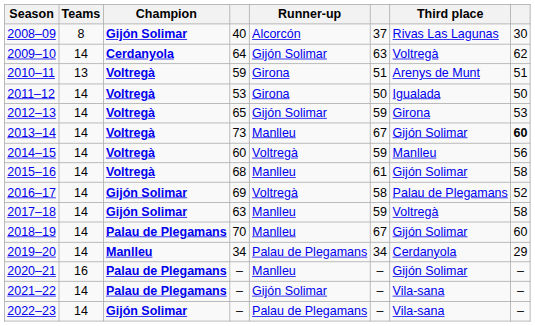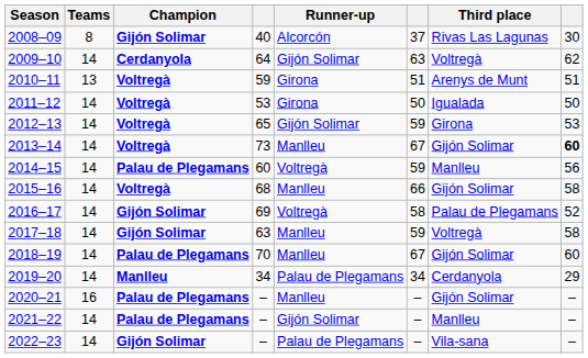 <table class="wikitable">
 <tr>
 <th>Season</th>
 <th>Teams</th>
 <th>Champion</th>
 <th></th>
 <th>Runner-up</th>
 <th></th>
 <th>Third place</th>
 <th></th>
 </tr>
 <tr>
 <td><a href='#'>2008–09</a></td>
 <td align=center>8</td>
 <td><strong><a href='#'>Gijón Solimar</a></strong></td>
 <td align=center>40</td>
 <td><a href='#'>Alcorcón</a></td>
 <td align=center>37</td>
 <td><a href='#'>Rivas Las Lagunas</a></td>
 <td align=center>30</td>
 </tr>
 <tr>
 <td><a href='#'>2009–10</a></td>
 <td align=center>14</td>
 <td><strong><a href='#'>Cerdanyola</a></strong></td>
 <td align=center>64</td>
 <td><a href='#'>Gijón Solimar</a></td>
 <td align=center>63</td>
 <td><a href='#'>Voltregà</a></td>
 <td align=center>62</td>
 </tr>
 <tr>
 <td><a href='#'>2010–11</a></td>
 <td align=center>13</td>
 <td><strong><a href='#'>Voltregà</a></strong></td>
 <td align=center>59</td>
 <td><a href='#'>Girona</a></td>
 <td align=center>51</td>
 <td><a href='#'>Arenys de Munt</a></td>
 <td align=center>51</td>
 </tr>
 <tr>
 <td><a href='#'>2011–12</a></td>
 <td align=center>14</td>
 <td><strong><a href='#'>Voltregà</a></strong></td>
 <td align=center>53</td>
 <td><a href='#'>Girona</a></td>
 <td align=center>50</td>
 <td><a href='#'>Igualada</a></td>
 <td align=center>50</td>
 </tr>
 <tr>
 <td><a href='#'>2012–13</a></td>
 <td align=center>14</td>
 <td><strong><a href='#'>Voltregà</a></strong></td>
 <td align=center>65</td>
 <td><a href='#'>Gijón Solimar</a></td>
 <td align=center>59</td>
 <td><a href='#'>Girona</a></td>
 <td align=center>53</td>
 </tr>
 <tr>
 <td><a href='#'>2013–14</a></td>
 <td align=center>14</td>
 <td><strong><a href='#'>Voltregà</a></strong></td>
 <td align=center>73</td>
 <td><a href='#'>Manlleu</a></td>
 <td align=center>67</td>
 <td><a href='#'>Gijón Solimar</a></td>
 <td align=center><strong>60</strong></td>
 </tr>
 <tr>
 <td><a href='#'>2014–15</a></td>
 <td align=center>14</td>
-<td><strong><a href='#'>Voltregà</a></strong></td>
+<td><strong><a href='#'>Palau de Plegamans</a></strong></td>
 <td align=center>60</td>
 <td><a href='#'>Voltregà</a></td>
 <td align=center>59</td>
 <td><a href='#'>Manlleu</a></td>
 <td align=center>56</td>
 </tr>
 <tr>
 <td><a href='#'>2015–16</a></td>
 <td align=center>14</td>
 <td><strong><a href='#'>Voltregà</a></strong></td>
 <td align=center>68</td>
 <td><a href='#'>Manlleu</a></td>
-<td align=center>61</td>
+<td align=center>66</td>
 <td><a href='#'>Gijón Solimar</a></td>
 <td align=center>58</td>
 </tr>
 <tr>
 <td><a href='#'>2016–17</a></td>
 <td align=center>14</td>
 <td><strong><a href='#'>Gijón Solimar</a></strong></td>
 <td align=center>69</td>
 <td><a href='#'>Voltregà</a></td>
 <td align=center>58</td>
 <td><a href='#'>Palau de Plegamans</a></td>
 <td align=center>52</td>
 </tr>
 <tr>
 <td><a href='#'>2017–18</a></td>
 <td align=center>14</td>
 <td><strong><a href='#'>Gijón Solimar</a></strong></td>
 <td align=center>63</td>
 <td><a href='#'>Manlleu</a></td>
 <td align=center>59</td>
 <td><a href='#'>Voltregà</a></td>
 <td align=center>58</td>
 </tr>
 <tr>
 <td><a href='#'>2018–19</a></td>
 <td align=center>14</td>
 <td><strong><a href='#'>Palau de Plegamans</a></strong></td>
 <td align=center>70</td>
 <td><a href='#'>Manlleu</a></td>
 <td align=center>67</td>
 <td><a href='#'>Gijón Solimar</a></td>
 <td align=center>60</td>
 </tr>
 <tr>
 <td><a href='#'>2019–20</a></td>
 <td align=center>14</td>
 <td><strong><a href='#'>Manlleu</a></strong></td>
 <td align=center>34</td>
 <td><a href='#'>Palau de Plegamans</a></td>
 <td align=center>34</td>
 <td><a href='#'>Cerdanyola</a></td>
 <td align=center>29</td>
 </tr>
 <tr>
 <td><a href='#'>2020–21</a></td>
 <td align=center>16</td>
 <td><strong><a href='#'>Palau de Plegamans</a></strong></td>
 <td align=center>–</td>
 <td><a href='#'>Manlleu</a></td>
 <td align=center>–</td>
 <td><a href='#'>Gijón Solimar</a></td>
 <td align=center>–</td>
 </tr>
 <tr>
 <td><a href='#'>2021–22</a></td>
 <td align=center>14</td>
 <td><strong><a href='#'>Palau de Plegamans</a></strong></td>
 <td align=center>–</td>
 <td><a href='#'>Gijón Solimar</a></td>
 <td align=center>–</td>
-<td><a href='#'>Vila-sana</a></td>
+<td><a href='#'>Manlleu</a></td>
 <td align=center>–</td>
 </tr>
 <tr>
 <td><a href='#'>2022–23</a></td>
 <td align=center>14</td>
 <td><strong><a href='#'>Gijón Solimar</a></strong></td>
 <td align=center>–</td>
 <td><a href='#'>Palau de Plegamans</a></td>
 <td align=center>–</td>
 <td><a href='#'>Vila-sana</a></td>
 <td align=center>–</td>
 </tr>
 </table>
